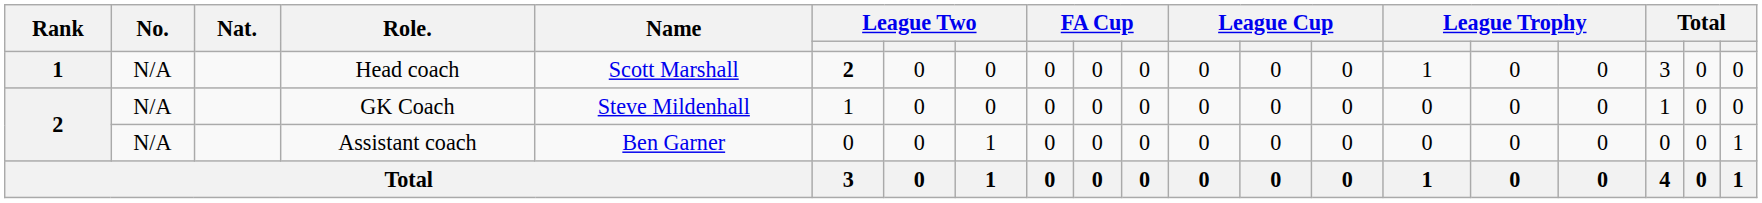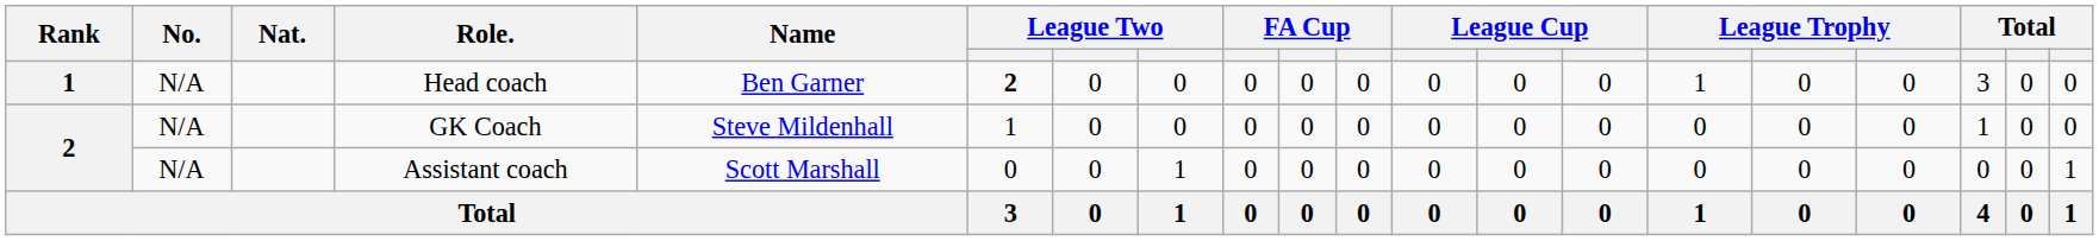 <table class="wikitable" style="text-align:center; font-size:95%; width:95%;">
 <tr>
 <th rowspan=2>Rank</th>
 <th rowspan=2>No.</th>
 <th rowspan=2>Nat.</th>
 <th rowspan=2>Role.</th>
 <th rowspan=2>Name</th>
 <th colspan=3><a href='#'>League Two</a></th>
 <th colspan=3><a href='#'>FA Cup</a></th>
 <th colspan=3><a href='#'>League Cup</a></th>
 <th colspan=3><a href='#'>League Trophy</a></th>
 <th colspan=3>Total</th>
 </tr>
 <tr>
 <th></th>
 <th></th>
 <th></th>
 <th></th>
 <th></th>
 <th></th>
 <th></th>
 <th></th>
 <th></th>
 <th></th>
 <th></th>
 <th></th>
 <th></th>
 <th></th>
 <th></th>
 </tr>
 <tr>
 <th rowspan=1>1</th>
 <td>N/A</td>
 <td></td>
 <td>Head coach</td>
-<td><a href='#'>Scott Marshall</a></td>
+<td><a href='#'>Ben Garner</a></td>
 <td><strong>2</strong></td>
 <td>0</td>
 <td>0</td>
 <td>0</td>
 <td>0</td>
 <td>0</td>
 <td>0</td>
 <td>0</td>
 <td>0</td>
 <td>1</td>
 <td>0</td>
 <td>0</td>
 <td>3</td>
 <td>0</td>
 <td>0</td>
 </tr>
 <tr>
 <th rowspan=2>2</th>
 <td>N/A</td>
 <td></td>
 <td>GK Coach</td>
 <td><a href='#'>Steve Mildenhall</a></td>
 <td>1</td>
 <td>0</td>
 <td>0</td>
 <td>0</td>
 <td>0</td>
 <td>0</td>
 <td>0</td>
 <td>0</td>
 <td>0</td>
 <td>0</td>
 <td>0</td>
 <td>0</td>
 <td>1</td>
 <td>0</td>
 <td>0</td>
 </tr>
 <tr>
 <td>N/A</td>
 <td></td>
 <td>Assistant coach</td>
-<td><a href='#'>Ben Garner</a></td>
+<td><a href='#'>Scott Marshall</a></td>
 <td>0</td>
 <td>0</td>
 <td>1</td>
 <td>0</td>
 <td>0</td>
 <td>0</td>
 <td>0</td>
 <td>0</td>
 <td>0</td>
 <td>0</td>
 <td>0</td>
 <td>0</td>
 <td>0</td>
 <td>0</td>
 <td>1</td>
 </tr>
 <tr>
 <th colspan=5>Total</th>
 <th>3</th>
 <th>0</th>
 <th>1</th>
 <th>0</th>
 <th>0</th>
 <th>0</th>
 <th>0</th>
 <th>0</th>
 <th>0</th>
 <th>1</th>
 <th>0</th>
 <th>0</th>
 <th>4</th>
 <th>0</th>
 <th>1</th>
 </tr>
 </table>
